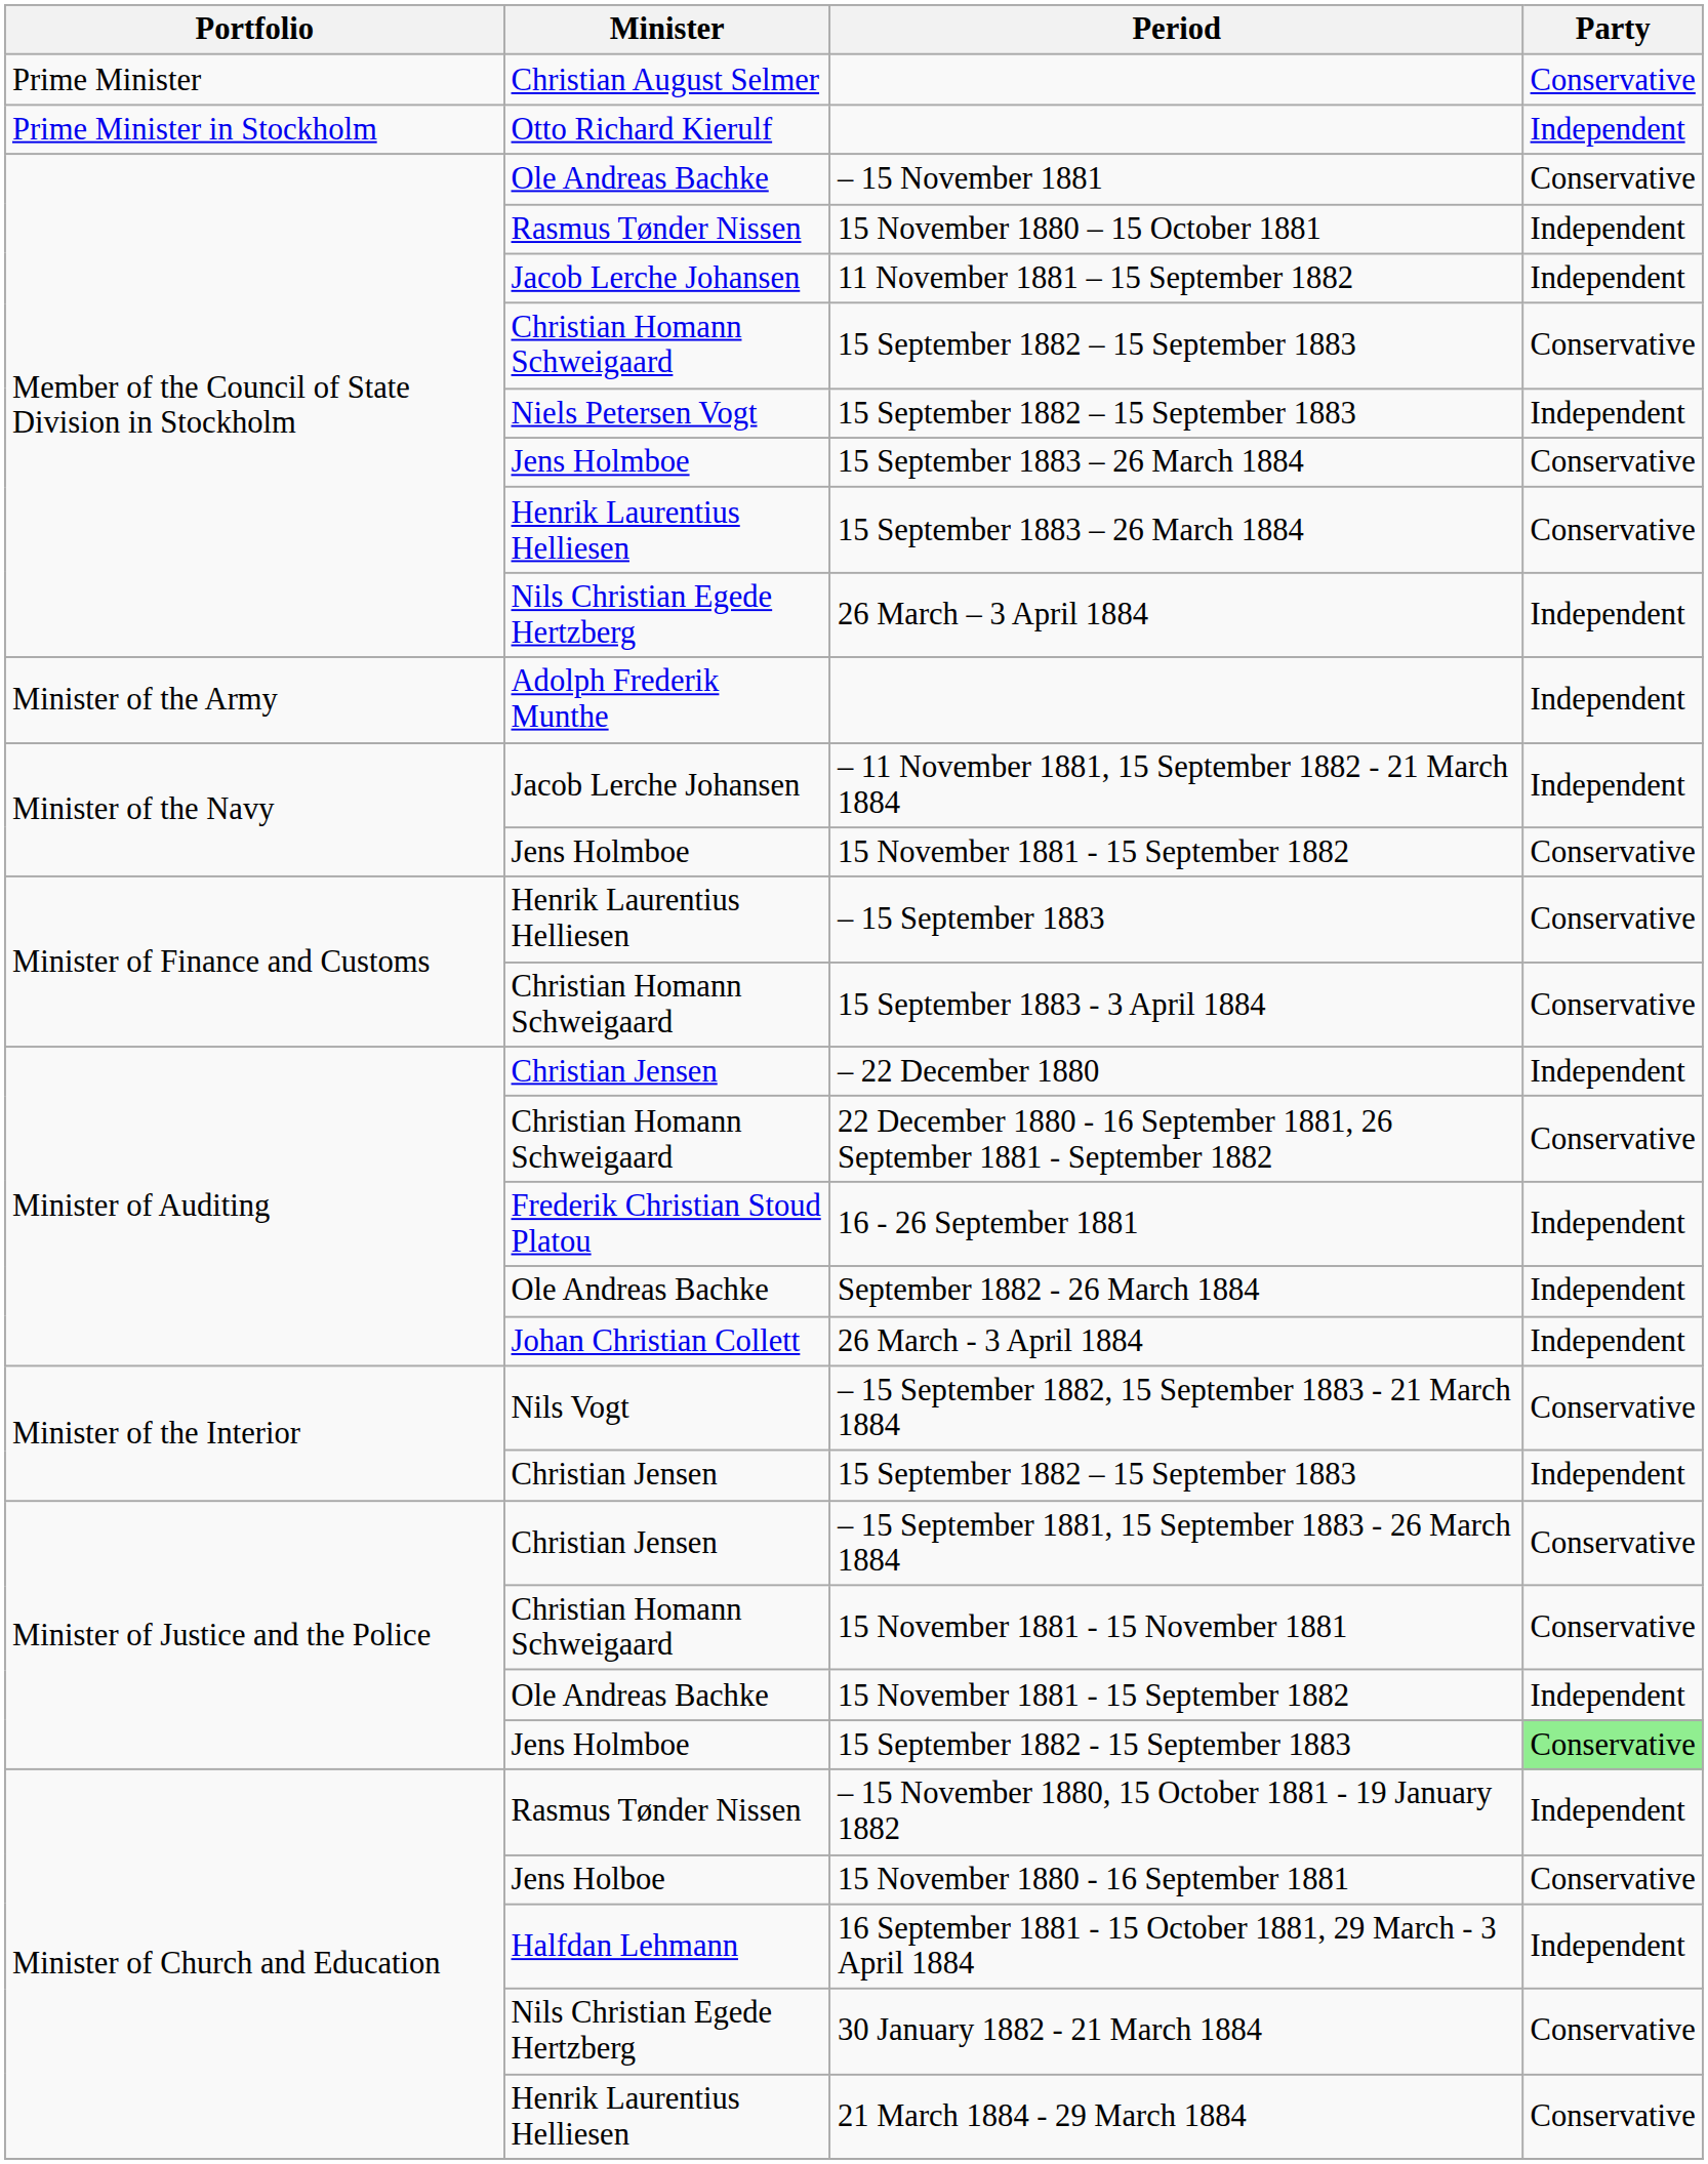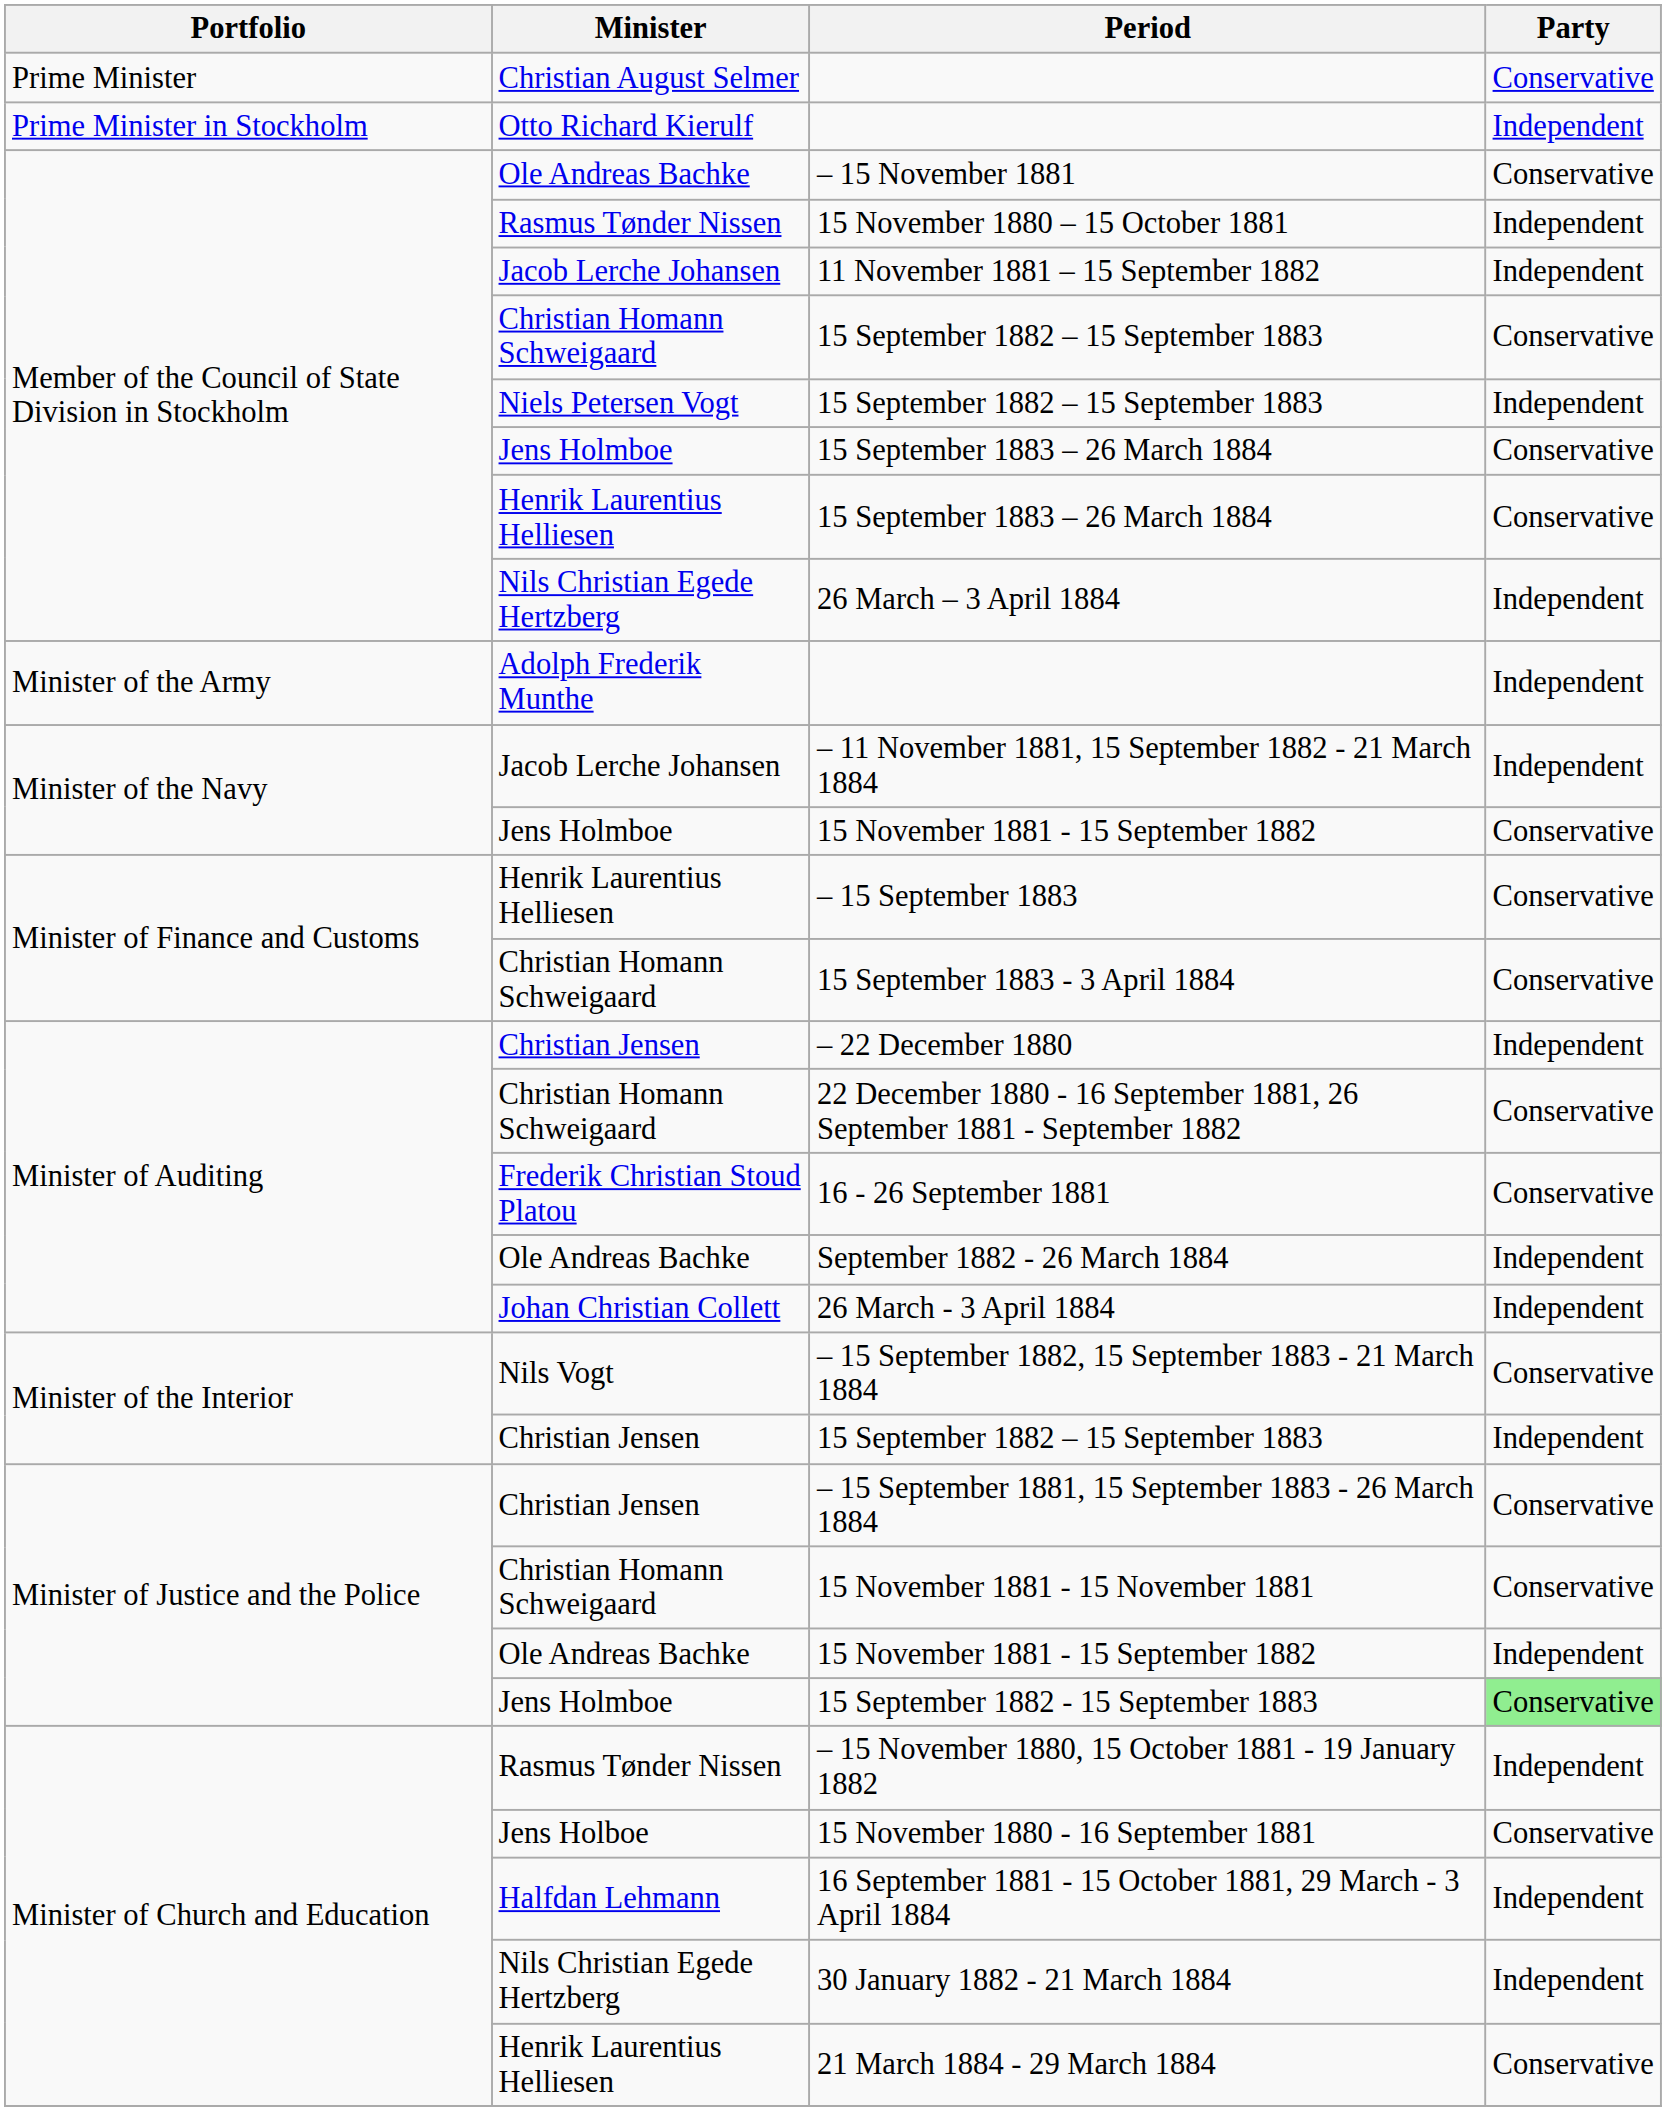 <table class="wikitable">
 <tr>
 <th>Portfolio</th>
 <th>Minister</th>
 <th>Period</th>
 <th>Party</th>
 </tr>
 <tr>
 <td>Prime Minister</td>
 <td><a href='#'>Christian August Selmer</a></td>
 <td></td>
 <td><a href='#'>Conservative</a></td>
 </tr>
 <tr>
 <td><a href='#'>Prime Minister in Stockholm</a></td>
 <td><a href='#'>Otto Richard Kierulf</a></td>
 <td></td>
 <td><a href='#'>Independent</a></td>
 </tr>
 <tr>
 <td rowspan=8>Member of the Council of State Division in Stockholm</td>
 <td><a href='#'>Ole Andreas Bachke</a></td>
 <td>– 15 November 1881</td>
 <td>Conservative</td>
 </tr>
 <tr>
 <td><a href='#'>Rasmus Tønder Nissen</a></td>
 <td>15 November 1880 – 15 October 1881</td>
 <td>Independent</td>
 </tr>
 <tr>
 <td><a href='#'>Jacob Lerche Johansen</a></td>
 <td>11 November 1881 – 15 September 1882</td>
 <td>Independent</td>
 </tr>
 <tr>
 <td><a href='#'>Christian Homann Schweigaard</a></td>
 <td>15 September 1882 – 15 September 1883</td>
 <td>Conservative</td>
 </tr>
 <tr>
 <td><a href='#'>Niels Petersen Vogt</a></td>
 <td>15 September 1882 – 15 September 1883</td>
 <td>Independent</td>
 </tr>
 <tr>
 <td><a href='#'>Jens Holmboe</a></td>
 <td>15 September 1883 – 26 March 1884</td>
 <td>Conservative</td>
 </tr>
 <tr>
 <td><a href='#'>Henrik Laurentius Helliesen</a></td>
 <td>15 September 1883 – 26 March 1884</td>
 <td>Conservative</td>
 </tr>
 <tr>
 <td><a href='#'>Nils Christian Egede Hertzberg</a></td>
 <td>26 March – 3 April 1884</td>
 <td>Independent</td>
 </tr>
 <tr>
 <td>Minister of the Army</td>
 <td><a href='#'>Adolph Frederik Munthe</a></td>
 <td></td>
 <td>Independent</td>
 </tr>
 <tr>
 <td rowspan=2>Minister of the Navy</td>
 <td>Jacob Lerche Johansen</td>
 <td>– 11 November 1881, 15 September 1882 - 21 March 1884</td>
 <td>Independent</td>
 </tr>
 <tr>
 <td>Jens Holmboe</td>
 <td>15 November 1881 - 15 September 1882</td>
 <td>Conservative</td>
 </tr>
 <tr>
 <td rowspan=2>Minister of Finance and Customs</td>
 <td>Henrik Laurentius Helliesen</td>
 <td>– 15 September 1883</td>
 <td>Conservative</td>
 </tr>
 <tr>
 <td>Christian Homann Schweigaard</td>
 <td>15 September 1883 - 3 April 1884</td>
 <td>Conservative</td>
 </tr>
 <tr>
 <td rowspan=5>Minister of Auditing</td>
 <td><a href='#'>Christian Jensen</a></td>
 <td>– 22 December 1880</td>
 <td>Independent</td>
 </tr>
 <tr>
 <td>Christian Homann Schweigaard</td>
 <td>22 December 1880 - 16 September 1881, 26 September 1881 - September 1882</td>
 <td>Conservative</td>
 </tr>
 <tr>
 <td><a href='#'>Frederik Christian Stoud Platou</a></td>
 <td>16 - 26 September 1881</td>
-<td>Independent</td>
+<td>Conservative</td>
 </tr>
 <tr>
 <td>Ole Andreas Bachke</td>
 <td>September 1882 - 26 March 1884</td>
 <td>Independent</td>
 </tr>
 <tr>
 <td><a href='#'>Johan Christian Collett</a></td>
 <td>26 March - 3 April 1884</td>
 <td>Independent</td>
 </tr>
 <tr>
 <td rowspan=2>Minister of the Interior</td>
 <td>Nils Vogt</td>
 <td>– 15 September 1882, 15 September 1883 - 21 March 1884</td>
 <td>Conservative</td>
 </tr>
 <tr>
 <td>Christian Jensen</td>
 <td>15 September 1882 – 15 September 1883</td>
 <td>Independent</td>
 </tr>
 <tr>
 <td rowspan=4>Minister of Justice and the Police</td>
 <td>Christian Jensen</td>
 <td>– 15 September 1881, 15 September 1883 - 26 March 1884</td>
 <td>Conservative</td>
 </tr>
 <tr>
 <td>Christian Homann Schweigaard</td>
 <td>15 November 1881 - 15 November 1881</td>
 <td>Conservative</td>
 </tr>
 <tr>
 <td>Ole Andreas Bachke</td>
 <td>15 November 1881 - 15 September 1882</td>
 <td>Independent</td>
 </tr>
 <tr>
 <td>Jens Holmboe</td>
 <td>15 September 1882 - 15 September 1883</td>
 <td style="background: lightgreen;">Conservative</td>
 </tr>
 <tr>
 <td rowspan=5>Minister of Church and Education</td>
 <td>Rasmus Tønder Nissen</td>
 <td>– 15 November 1880, 15 October 1881 - 19 January 1882</td>
 <td>Independent</td>
 </tr>
 <tr>
 <td>Jens Holboe</td>
 <td>15 November 1880 - 16 September 1881</td>
 <td>Conservative</td>
 </tr>
 <tr>
 <td><a href='#'>Halfdan Lehmann</a></td>
 <td>16 September 1881 - 15 October 1881, 29 March - 3 April 1884</td>
 <td>Independent</td>
 </tr>
 <tr>
 <td>Nils Christian Egede Hertzberg</td>
 <td>30 January 1882 - 21 March 1884</td>
-<td>Conservative</td>
+<td>Independent</td>
 </tr>
 <tr>
 <td>Henrik Laurentius Helliesen</td>
 <td>21 March 1884 - 29 March 1884</td>
 <td>Conservative</td>
 </tr>
 <tr>
 </tr>
 </table>
